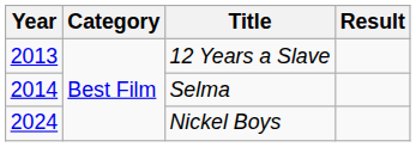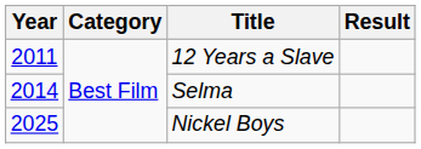 <table class="wikitable" style="font-size: 100%">
 <tr>
 <th>Year</th>
 <th>Category</th>
 <th>Title</th>
 <th>Result</th>
 </tr>
 <tr>
-<td style="text-align:center;"><a href='#'>2013</a></td>
+<td style="text-align:center;"><a href='#'>2011</a></td>
 <td rowspan="3"><a href='#'>Best Film</a></td>
 <td><em>12 Years a Slave</em></td>
 <td></td>
 </tr>
 <tr>
 <td style="text-align:center;"><a href='#'>2014</a></td>
 <td><em>Selma</em></td>
 <td></td>
 </tr>
 <tr>
-<td style="text-align:center;"><a href='#'>2024</a></td>
+<td style="text-align:center;"><a href='#'>2025</a></td>
 <td><em>Nickel Boys</em></td>
 <td></td>
 </tr>
 </table>
